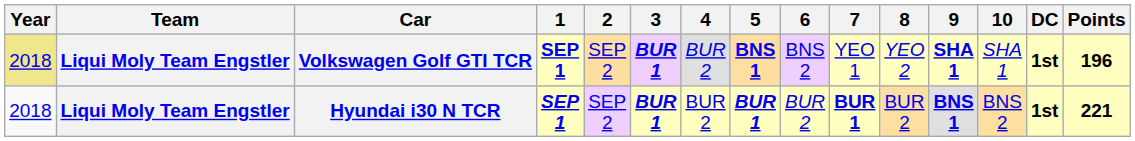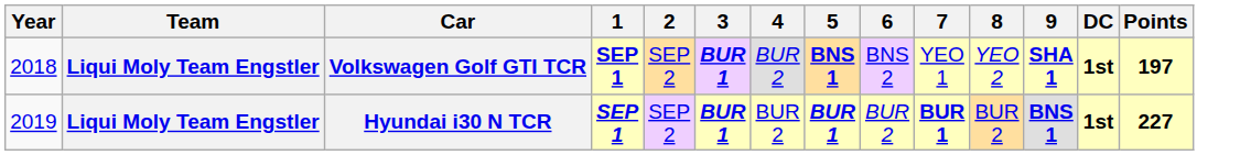 <table class="wikitable" style="text-align:center; font-size:85%">
 <tr>
 <th>Year</th>
 <th>Team</th>
 <th>Car</th>
 <th>1</th>
 <th>2</th>
 <th>3</th>
 <th>4</th>
 <th>5</th>
 <th>6</th>
 <th>7</th>
 <th>8</th>
 <th>9</th>
-<th>10</th>
 <th>DC</th>
 <th>Points</th>
 </tr>
 <tr>
-<td style="background: khaki;"><a href='#'>2018</a></td>
+<td><a href='#'>2018</a></td>
 <th nowrap><a href='#'>Liqui Moly Team Engstler</a></th>
 <th nowrap><a href='#'>Volkswagen Golf GTI TCR</a></th>
 <td style="background:#FFFFBF;"><strong><a href='#'>SEP<br>1</a></strong><br></td>
 <td style="background:#FFDF9F;"><a href='#'>SEP<br>2</a><br></td>
 <td style="background:#EFCFFF;"><strong><em><a href='#'>BUR<br>1</a></em></strong><br></td>
 <td style="background:#DFDFDF;"><em><a href='#'>BUR<br>2</a></em><br></td>
 <td style="background:#FFDF9F;"><strong><a href='#'>BNS<br>1</a></strong><br></td>
 <td style="background:#EFCFFF;"><a href='#'>BNS<br>2</a><br></td>
 <td style="background:#FFFFBF;"><a href='#'>YEO<br>1</a><br></td>
 <td style="background:#FFFFBF;"><em><a href='#'>YEO<br>2</a></em><br></td>
 <td style="background:#FFFFBF;"><strong><a href='#'>SHA<br>1</a><br></strong></td>
-<td style="background:#FFFFBF;"><em><a href='#'>SHA<br>1</a></em><br></td>
 <th style="background:#FFFFBF;">1st</th>
-<th style="background:#FFFFBF;">196</th>
+<th style="background:#FFFFBF;">197</th>
 </tr>
 <tr>
-<td><a href='#'>2018</a></td>
+<td><a href='#'>2019</a></td>
 <th nowrap><a href='#'>Liqui Moly Team Engstler</a></th>
 <th nowrap><a href='#'>Hyundai i30 N TCR</a></th>
 <td style="background:#FFFFBF;"><strong><em><a href='#'>SEP<br>1</a></em></strong><br></td>
 <td style="background:#EFCFFF;"><a href='#'>SEP<br>2</a><br></td>
 <td style="background:#FFFFBF;"><strong><em><a href='#'>BUR<br>1</a></em></strong><br></td>
 <td style="background:#FFFFBF;"><a href='#'>BUR<br>2</a><br></td>
 <td style="background:#FFFFBF;"><strong><em><a href='#'>BUR<br>1</a></em></strong><br></td>
 <td style="background:#FFFFBF;"><em><a href='#'>BUR<br>2</a></em><br></td>
 <td style="background:#FFFFBF;"><strong><a href='#'>BUR<br>1</a></strong><br></td>
 <td style="background:#FFDF9F;"><a href='#'>BUR<br>2</a><br></td>
 <td style="background:#DFDFDF;"><strong><a href='#'>BNS<br>1</a></strong><br></td>
-<td style="background:#FFDF9F;"><a href='#'>BNS<br>2</a><br></td>
 <th style="background:#FFFFBF;">1st</th>
-<th style="background:#FFFFBF;">221</th>
+<th style="background:#FFFFBF;">227</th>
 </tr>
 </table>
